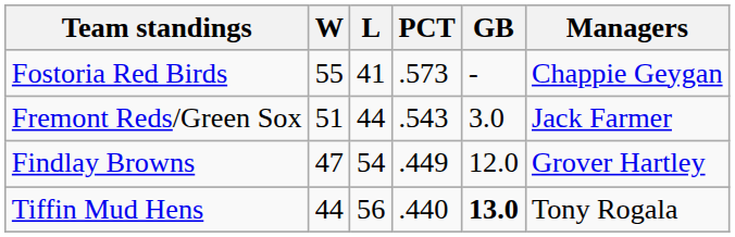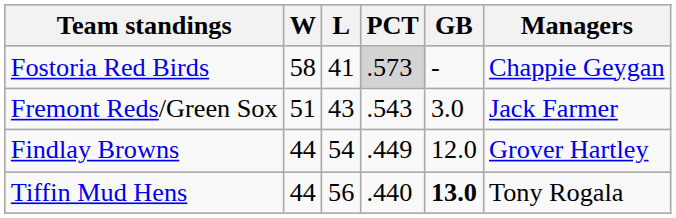 <table class="wikitable">
 <tr>
 <th>Team standings</th>
 <th>W</th>
 <th>L</th>
 <th>PCT</th>
 <th>GB</th>
 <th>Managers</th>
 </tr>
 <tr>
 <td><a href='#'>Fostoria Red Birds</a></td>
-<td>55</td>
+<td>58</td>
 <td>41</td>
-<td>.573</td>
+<td style="background: lightgrey;">.573</td>
 <td>-</td>
 <td><a href='#'>Chappie Geygan</a></td>
 </tr>
 <tr>
 <td><a href='#'>Fremont Reds</a>/Green Sox</td>
 <td>51</td>
-<td>44</td>
+<td>43</td>
 <td>.543</td>
 <td>3.0</td>
 <td><a href='#'>Jack Farmer</a></td>
 </tr>
 <tr>
 <td><a href='#'>Findlay Browns</a></td>
-<td>47</td>
+<td>44</td>
 <td>54</td>
 <td>.449</td>
 <td>12.0</td>
 <td><a href='#'>Grover Hartley</a></td>
 </tr>
 <tr>
 <td><a href='#'>Tiffin Mud Hens</a></td>
 <td>44</td>
 <td>56</td>
 <td>.440</td>
 <td><strong>13.0</strong></td>
 <td>Tony Rogala</td>
 </tr>
 </table>
